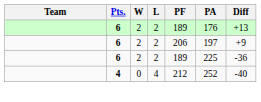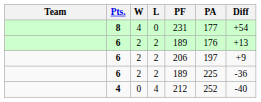 <table class=wikitable style="font-size:90%;">
 <tr align=center>
 <th width=150px>Team</th>
 <th width=30px><a href='#'>Pts.</a></th>
 <th width=20px>W</th>
 <th width=20px>L</th>
 <th width=40px>PF</th>
 <th width=40px>PA</th>
 <th width=40px>Diff</th>
+</tr>
+<tr align=center bgcolor="#ccffcc">
+<td align=left></td>
+<td><strong>8</strong></td>
+<td>4</td>
+<td>0</td>
+<td>231</td>
+<td>177</td>
+<td>+54</td>
 </tr>
 <tr align=center bgcolor="#ccffcc">
 <td align=left></td>
 <td><strong>6</strong></td>
 <td>2</td>
 <td>2</td>
 <td>189</td>
 <td>176</td>
 <td>+13</td>
 </tr>
 <tr align=center>
 <td align=left></td>
 <td><strong>6</strong></td>
 <td>2</td>
 <td>2</td>
 <td>206</td>
 <td>197</td>
 <td>+9</td>
 </tr>
 <tr align=center>
 <td align=left></td>
 <td><strong>6</strong></td>
 <td>2</td>
 <td>2</td>
 <td>189</td>
 <td>225</td>
 <td>-36</td>
 </tr>
 <tr align=center>
 <td align=left></td>
 <td><strong>4</strong></td>
 <td>0</td>
 <td>4</td>
 <td>212</td>
 <td>252</td>
 <td>-40</td>
 </tr>
 </table>
